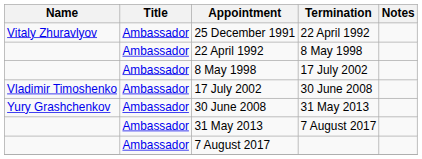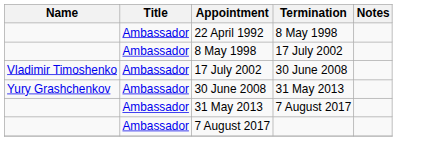 <table class="wikitable">
 <tr valign="middle">
 <th>Name</th>
 <th>Title</th>
 <th>Appointment</th>
 <th>Termination</th>
 <th>Notes</th>
-</tr>
-<tr>
-<td><a href='#'>Vitaly Zhuravlyov</a></td>
-<td><a href='#'>Ambassador</a></td>
-<td>25 December 1991</td>
-<td>22 April 1992</td>
-<td></td>
 </tr>
 <tr>
 <td></td>
 <td><a href='#'>Ambassador</a></td>
 <td>22 April 1992</td>
 <td>8 May 1998</td>
 <td></td>
 </tr>
 <tr>
 <td></td>
 <td><a href='#'>Ambassador</a></td>
 <td>8 May 1998</td>
 <td>17 July 2002</td>
 <td></td>
 </tr>
 <tr>
 <td><a href='#'>Vladimir Timoshenko</a></td>
 <td><a href='#'>Ambassador</a></td>
 <td>17 July 2002</td>
 <td>30 June 2008</td>
 <td></td>
 </tr>
 <tr>
 <td><a href='#'>Yury Grashchenkov</a></td>
 <td><a href='#'>Ambassador</a></td>
 <td>30 June 2008</td>
 <td>31 May 2013</td>
 <td></td>
 </tr>
 <tr>
 <td></td>
 <td><a href='#'>Ambassador</a></td>
 <td>31 May 2013</td>
 <td>7 August 2017</td>
 <td></td>
 </tr>
 <tr>
 <td></td>
 <td><a href='#'>Ambassador</a></td>
 <td>7 August 2017</td>
 <td></td>
 <td></td>
 </tr>
 <tr>
 </tr>
 </table>
